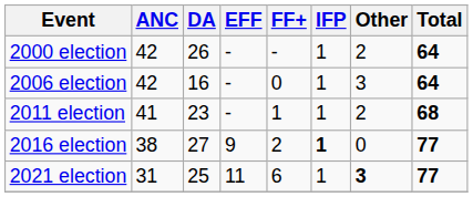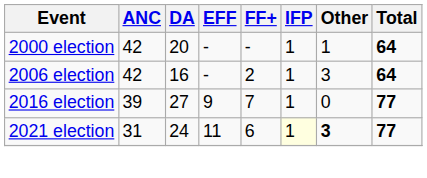 <table class="wikitable">
 <tr>
 <th>Event</th>
 <th><a href='#'>ANC</a></th>
 <th><a href='#'>DA</a></th>
 <th><a href='#'>EFF</a></th>
 <th><a href='#'>FF+</a></th>
 <th><a href='#'>IFP</a></th>
 <th>Other</th>
 <th>Total</th>
 </tr>
 <tr>
 <td><a href='#'>2000 election</a></td>
 <td>42</td>
-<td>26</td>
+<td>20</td>
 <td>-</td>
 <td>-</td>
 <td>1</td>
-<td>2</td>
+<td>1</td>
 <td><strong>64</strong></td>
 </tr>
 <tr>
 <td><a href='#'>2006 election</a></td>
 <td>42</td>
 <td>16</td>
 <td>-</td>
-<td>0</td>
+<td>2</td>
 <td>1</td>
 <td>3</td>
 <td><strong>64</strong></td>
 </tr>
 <tr>
-<td><a href='#'>2011 election</a></td>
-<td>41</td>
-<td>23</td>
-<td>-</td>
-<td>1</td>
-<td>1</td>
-<td>2</td>
-<td><strong>68</strong></td>
-</tr>
-<tr>
 <td><a href='#'>2016 election</a></td>
-<td>38</td>
+<td>39</td>
 <td>27</td>
 <td>9</td>
-<td>2</td>
-<td><strong>1</strong></td>
+<td>7</td>
+<td>1</td>
 <td>0</td>
 <td><strong>77</strong></td>
 </tr>
 <tr>
 <td><a href='#'>2021 election</a></td>
 <td>31</td>
-<td>25</td>
+<td>24</td>
 <td>11</td>
 <td>6</td>
-<td>1</td>
+<td style="background: lightyellow;">1</td>
 <td><strong>3</strong></td>
 <td><strong>77</strong></td>
 </tr>
 <tr>
 </tr>
 </table>
